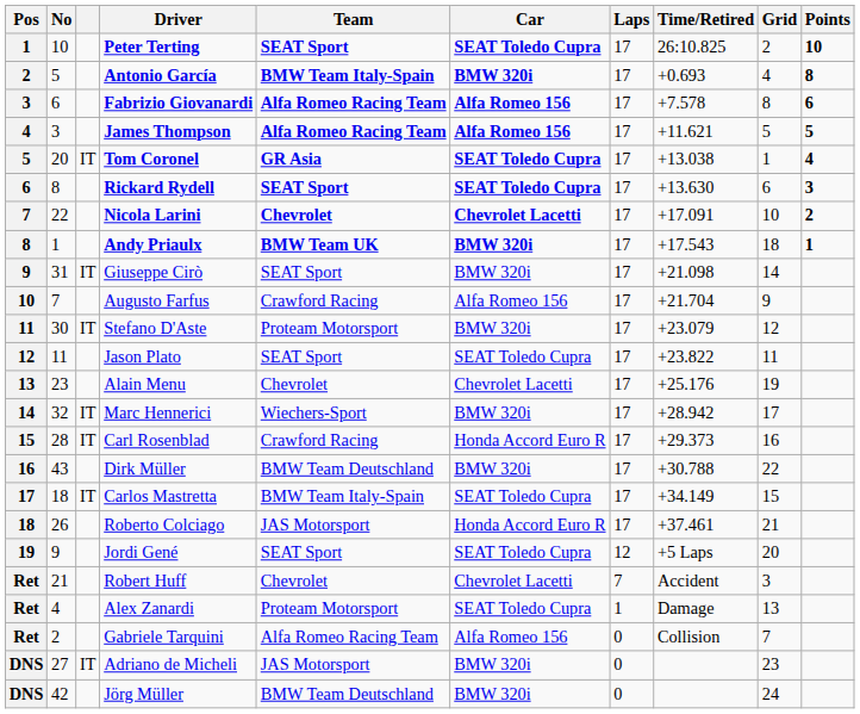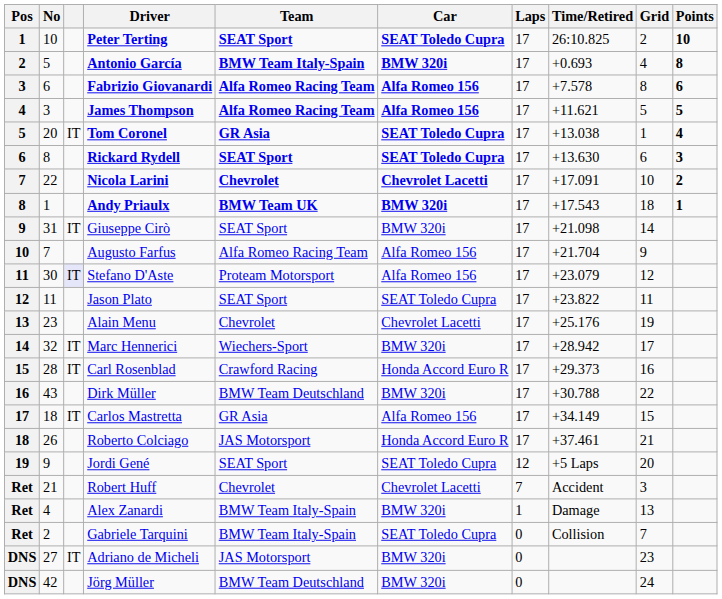 <table class="wikitable" style="font-size: 95%">
 <tr>
 <th>Pos</th>
 <th>No</th>
 <th></th>
 <th>Driver</th>
 <th>Team</th>
 <th>Car</th>
 <th>Laps</th>
 <th>Time/Retired</th>
 <th>Grid</th>
 <th>Points</th>
 </tr>
 <tr>
 <th>1</th>
 <td>10</td>
 <td></td>
 <td> <strong><a href='#'>Peter Terting</a></strong></td>
 <td><strong><a href='#'>SEAT Sport</a></strong></td>
 <td><strong><a href='#'>SEAT Toledo Cupra</a></strong></td>
 <td>17</td>
 <td>26:10.825</td>
 <td>2</td>
 <td><strong>10</strong></td>
 </tr>
 <tr>
 <th>2</th>
 <td>5</td>
 <td></td>
 <td> <strong><a href='#'>Antonio García</a></strong></td>
 <td><strong><a href='#'>BMW Team Italy-Spain</a></strong></td>
 <td><strong><a href='#'>BMW 320i</a></strong></td>
 <td>17</td>
 <td>+0.693</td>
 <td>4</td>
 <td><strong>8</strong></td>
 </tr>
 <tr>
 <th>3</th>
 <td>6</td>
 <td></td>
 <td> <strong><a href='#'>Fabrizio Giovanardi</a></strong></td>
 <td><strong><a href='#'>Alfa Romeo Racing Team</a></strong></td>
 <td><strong><a href='#'>Alfa Romeo 156</a></strong></td>
 <td>17</td>
 <td>+7.578</td>
 <td>8</td>
 <td><strong>6</strong></td>
 </tr>
 <tr>
 <th>4</th>
 <td>3</td>
 <td></td>
 <td> <strong><a href='#'>James Thompson</a></strong></td>
 <td><strong><a href='#'>Alfa Romeo Racing Team</a></strong></td>
 <td><strong><a href='#'>Alfa Romeo 156</a></strong></td>
 <td>17</td>
 <td>+11.621</td>
 <td>5</td>
 <td><strong>5</strong></td>
 </tr>
 <tr>
 <th>5</th>
 <td>20</td>
 <td>IT</td>
 <td> <strong><a href='#'>Tom Coronel</a></strong></td>
 <td><strong><a href='#'>GR Asia</a></strong></td>
 <td><strong><a href='#'>SEAT Toledo Cupra</a></strong></td>
 <td>17</td>
 <td>+13.038</td>
 <td>1</td>
 <td><strong>4</strong></td>
 </tr>
 <tr>
 <th>6</th>
 <td>8</td>
 <td></td>
 <td> <strong><a href='#'>Rickard Rydell</a></strong></td>
 <td><strong><a href='#'>SEAT Sport</a></strong></td>
 <td><strong><a href='#'>SEAT Toledo Cupra</a></strong></td>
 <td>17</td>
 <td>+13.630</td>
 <td>6</td>
 <td><strong>3</strong></td>
 </tr>
 <tr>
 <th>7</th>
 <td>22</td>
 <td></td>
 <td> <strong><a href='#'>Nicola Larini</a></strong></td>
 <td><strong><a href='#'>Chevrolet</a></strong></td>
 <td><strong><a href='#'>Chevrolet Lacetti</a></strong></td>
 <td>17</td>
 <td>+17.091</td>
 <td>10</td>
 <td><strong>2</strong></td>
 </tr>
 <tr>
 <th>8</th>
 <td>1</td>
 <td></td>
 <td> <strong><a href='#'>Andy Priaulx</a></strong></td>
 <td><strong><a href='#'>BMW Team UK</a></strong></td>
 <td><strong><a href='#'>BMW 320i</a></strong></td>
 <td>17</td>
 <td>+17.543</td>
 <td>18</td>
 <td><strong>1</strong></td>
 </tr>
 <tr>
 <th>9</th>
 <td>31</td>
 <td>IT</td>
 <td>  <a href='#'>Giuseppe Cirò</a></td>
 <td><a href='#'>SEAT Sport</a></td>
 <td><a href='#'>BMW 320i</a></td>
 <td>17</td>
 <td>+21.098</td>
 <td>14</td>
 <td></td>
 </tr>
 <tr>
 <th>10</th>
 <td>7</td>
 <td></td>
 <td> <a href='#'>Augusto Farfus</a></td>
-<td><a href='#'>Crawford Racing</a></td>
+<td><a href='#'>Alfa Romeo Racing Team</a></td>
 <td><a href='#'>Alfa Romeo 156</a></td>
 <td>17</td>
 <td>+21.704</td>
 <td>9</td>
 <td></td>
 </tr>
 <tr>
 <th>11</th>
 <td>30</td>
-<td>IT</td>
+<td style="background: lavender;">IT</td>
 <td> <a href='#'>Stefano D'Aste</a></td>
 <td><a href='#'>Proteam Motorsport</a></td>
-<td><a href='#'>BMW 320i</a></td>
+<td><a href='#'>Alfa Romeo 156</a></td>
 <td>17</td>
 <td>+23.079</td>
 <td>12</td>
 <td></td>
 </tr>
 <tr>
 <th>12</th>
 <td>11</td>
 <td></td>
 <td> <a href='#'>Jason Plato</a></td>
 <td><a href='#'>SEAT Sport</a></td>
 <td><a href='#'>SEAT Toledo Cupra</a></td>
 <td>17</td>
 <td>+23.822</td>
 <td>11</td>
 <td></td>
 </tr>
 <tr>
 <th>13</th>
 <td>23</td>
 <td></td>
 <td> <a href='#'>Alain Menu</a></td>
 <td><a href='#'>Chevrolet</a></td>
 <td><a href='#'>Chevrolet Lacetti</a></td>
 <td>17</td>
 <td>+25.176</td>
 <td>19</td>
 <td></td>
 </tr>
 <tr>
 <th>14</th>
 <td>32</td>
 <td>IT</td>
 <td> <a href='#'>Marc Hennerici</a></td>
 <td><a href='#'>Wiechers-Sport</a></td>
 <td><a href='#'>BMW 320i</a></td>
 <td>17</td>
 <td>+28.942</td>
 <td>17</td>
 <td></td>
 </tr>
 <tr>
 <th>15</th>
 <td>28</td>
 <td>IT</td>
 <td> <a href='#'>Carl Rosenblad</a></td>
 <td><a href='#'>Crawford Racing</a></td>
 <td><a href='#'>Honda Accord Euro R</a></td>
 <td>17</td>
 <td>+29.373</td>
 <td>16</td>
 <td></td>
 </tr>
 <tr>
 <th>16</th>
 <td>43</td>
 <td></td>
 <td> <a href='#'>Dirk Müller</a></td>
 <td><a href='#'>BMW Team Deutschland</a></td>
 <td><a href='#'>BMW 320i</a></td>
 <td>17</td>
 <td>+30.788</td>
 <td>22</td>
 <td></td>
 </tr>
 <tr>
 <th>17</th>
 <td>18</td>
 <td>IT</td>
 <td> <a href='#'>Carlos Mastretta</a></td>
-<td><a href='#'>BMW Team Italy-Spain</a></td>
-<td><a href='#'>SEAT Toledo Cupra</a></td>
+<td><a href='#'>GR Asia</a></td>
+<td><a href='#'>Alfa Romeo 156</a></td>
 <td>17</td>
 <td>+34.149</td>
 <td>15</td>
 <td></td>
 </tr>
 <tr>
 <th>18</th>
 <td>26</td>
 <td></td>
 <td> <a href='#'>Roberto Colciago</a></td>
 <td><a href='#'>JAS Motorsport</a></td>
 <td><a href='#'>Honda Accord Euro R</a></td>
 <td>17</td>
 <td>+37.461</td>
 <td>21</td>
 <td></td>
 </tr>
 <tr>
 <th>19</th>
 <td>9</td>
 <td></td>
 <td> <a href='#'>Jordi Gené</a></td>
 <td><a href='#'>SEAT Sport</a></td>
 <td><a href='#'>SEAT Toledo Cupra</a></td>
 <td>12</td>
 <td>+5 Laps</td>
 <td>20</td>
 <td></td>
 </tr>
 <tr>
 <th>Ret</th>
 <td>21</td>
 <td></td>
 <td> <a href='#'>Robert Huff</a></td>
 <td><a href='#'>Chevrolet</a></td>
 <td><a href='#'>Chevrolet Lacetti</a></td>
 <td>7</td>
 <td>Accident</td>
 <td>3</td>
 <td></td>
 </tr>
 <tr>
 <th>Ret</th>
 <td>4</td>
 <td></td>
 <td> <a href='#'>Alex Zanardi</a></td>
-<td><a href='#'>Proteam Motorsport</a></td>
-<td><a href='#'>SEAT Toledo Cupra</a></td>
+<td><a href='#'>BMW Team Italy-Spain</a></td>
+<td><a href='#'>BMW 320i</a></td>
 <td>1</td>
 <td>Damage</td>
 <td>13</td>
 <td></td>
 </tr>
 <tr>
 <th>Ret</th>
 <td>2</td>
 <td></td>
 <td> <a href='#'>Gabriele Tarquini</a></td>
-<td><a href='#'>Alfa Romeo Racing Team</a></td>
-<td><a href='#'>Alfa Romeo 156</a></td>
+<td><a href='#'>BMW Team Italy-Spain</a></td>
+<td><a href='#'>SEAT Toledo Cupra</a></td>
 <td>0</td>
 <td>Collision</td>
 <td>7</td>
 <td></td>
 </tr>
 <tr>
 <th>DNS</th>
 <td>27</td>
 <td>IT</td>
 <td> <a href='#'>Adriano de Micheli</a></td>
 <td><a href='#'>JAS Motorsport</a></td>
 <td><a href='#'>BMW 320i</a></td>
 <td>0</td>
 <td></td>
 <td>23</td>
 <td></td>
 </tr>
 <tr>
 <th>DNS</th>
 <td>42</td>
 <td></td>
 <td> <a href='#'>Jörg Müller</a></td>
 <td><a href='#'>BMW Team Deutschland</a></td>
 <td><a href='#'>BMW 320i</a></td>
 <td>0</td>
 <td></td>
 <td>24</td>
 <td></td>
 </tr>
 </table>
